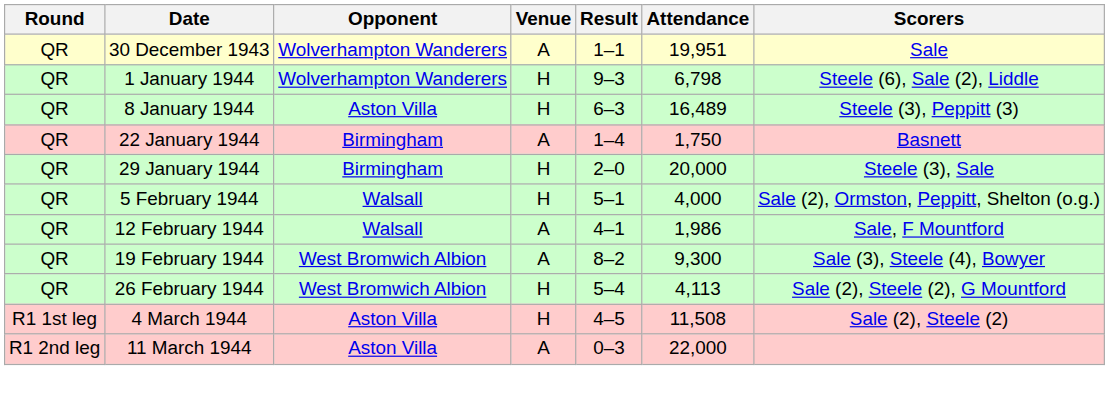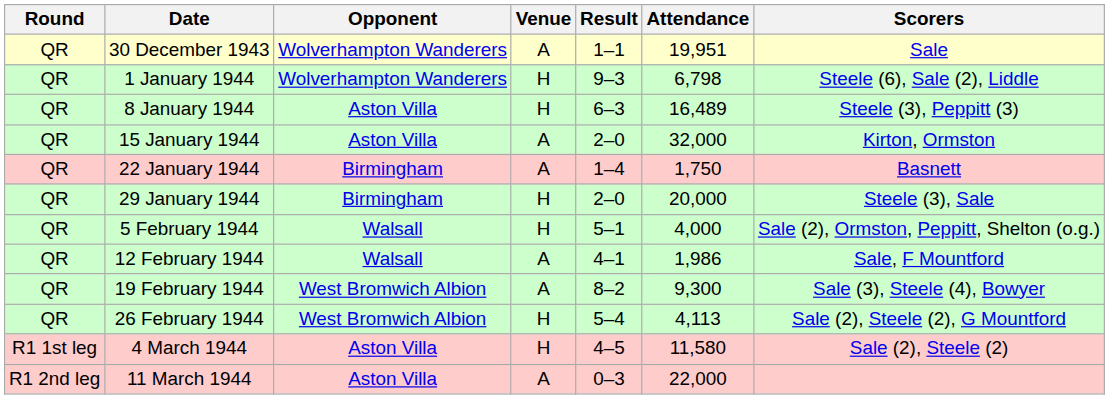 <table class="wikitable" style="font-size:100%; text-align:center">
 <tr>
 <th>Round</th>
 <th>Date</th>
 <th>Opponent</th>
 <th>Venue</th>
 <th>Result</th>
 <th>Attendance</th>
 <th>Scorers</th>
 </tr>
 <tr style="background-color: #FFFFCC;">
 <td>QR</td>
 <td>30 December 1943</td>
 <td><a href='#'>Wolverhampton Wanderers</a></td>
 <td>A</td>
 <td>1–1</td>
 <td>19,951</td>
 <td><a href='#'>Sale</a></td>
 </tr>
 <tr style="background-color: #CCFFCC;">
 <td>QR</td>
 <td>1 January 1944</td>
 <td><a href='#'>Wolverhampton Wanderers</a></td>
 <td>H</td>
 <td>9–3</td>
 <td>6,798</td>
 <td><a href='#'>Steele</a> (6), <a href='#'>Sale</a> (2), <a href='#'>Liddle</a></td>
 </tr>
 <tr style="background-color: #CCFFCC;">
 <td>QR</td>
 <td>8 January 1944</td>
 <td><a href='#'>Aston Villa</a></td>
 <td>H</td>
 <td>6–3</td>
 <td>16,489</td>
 <td><a href='#'>Steele</a> (3), <a href='#'>Peppitt</a> (3)</td>
+</tr>
+<tr style="background-color: #CCFFCC;">
+<td>QR</td>
+<td>15 January 1944</td>
+<td><a href='#'>Aston Villa</a></td>
+<td>A</td>
+<td>2–0</td>
+<td>32,000</td>
+<td><a href='#'>Kirton</a>, <a href='#'>Ormston</a></td>
 </tr>
 <tr style="background-color: #FFCCCC;">
 <td>QR</td>
 <td>22 January 1944</td>
 <td><a href='#'>Birmingham</a></td>
 <td>A</td>
 <td>1–4</td>
 <td>1,750</td>
 <td><a href='#'>Basnett</a></td>
 </tr>
 <tr style="background-color: #CCFFCC;">
 <td>QR</td>
 <td>29 January 1944</td>
 <td><a href='#'>Birmingham</a></td>
 <td>H</td>
 <td>2–0</td>
 <td>20,000</td>
 <td><a href='#'>Steele</a> (3), <a href='#'>Sale</a></td>
 </tr>
 <tr style="background-color: #CCFFCC;">
 <td>QR</td>
 <td>5 February 1944</td>
 <td><a href='#'>Walsall</a></td>
 <td>H</td>
 <td>5–1</td>
 <td>4,000</td>
 <td><a href='#'>Sale</a> (2), <a href='#'>Ormston</a>, <a href='#'>Peppitt</a>, Shelton (o.g.)</td>
 </tr>
 <tr style="background-color: #CCFFCC;">
 <td>QR</td>
 <td>12 February 1944</td>
 <td><a href='#'>Walsall</a></td>
 <td>A</td>
 <td>4–1</td>
 <td>1,986</td>
 <td><a href='#'>Sale</a>, <a href='#'>F Mountford</a></td>
 </tr>
 <tr style="background-color: #CCFFCC;">
 <td>QR</td>
 <td>19 February 1944</td>
 <td><a href='#'>West Bromwich Albion</a></td>
 <td>A</td>
 <td>8–2</td>
 <td>9,300</td>
 <td><a href='#'>Sale</a> (3), <a href='#'>Steele</a> (4), <a href='#'>Bowyer</a></td>
 </tr>
 <tr style="background-color: #CCFFCC;">
 <td>QR</td>
 <td>26 February 1944</td>
 <td><a href='#'>West Bromwich Albion</a></td>
 <td>H</td>
 <td>5–4</td>
 <td>4,113</td>
 <td><a href='#'>Sale</a> (2), <a href='#'>Steele</a> (2), <a href='#'>G Mountford</a></td>
 </tr>
 <tr style="background-color: #FFCCCC;">
 <td>R1 1st leg</td>
 <td>4 March 1944</td>
 <td><a href='#'>Aston Villa</a></td>
 <td>H</td>
 <td>4–5</td>
-<td>11,508</td>
+<td>11,580</td>
 <td><a href='#'>Sale</a> (2), <a href='#'>Steele</a> (2)</td>
 </tr>
 <tr style="background-color: #FFCCCC;">
 <td>R1 2nd leg</td>
 <td>11 March 1944</td>
 <td><a href='#'>Aston Villa</a></td>
 <td>A</td>
 <td>0–3</td>
 <td>22,000</td>
 <td></td>
 </tr>
 </table>
